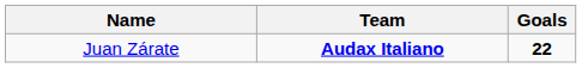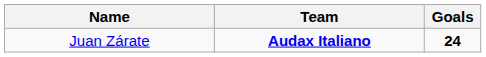 <table class="wikitable" style="font-size:95%; text-align:center;">
 <tr>
 <th width="205">Name</th>
 <th width="205">Team</th>
 <th width="50">Goals</th>
 </tr>
 <tr>
 <td> <a href='#'>Juan Zárate</a></td>
 <td><strong><a href='#'>Audax Italiano</a></strong></td>
-<td><strong>22</strong></td>
+<td><strong>24</strong></td>
 </tr>
 </table>
